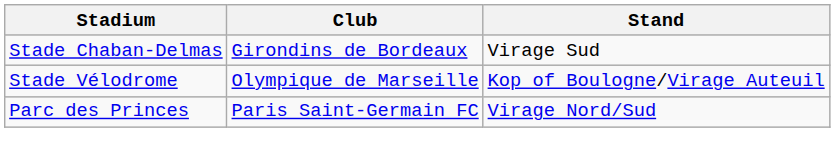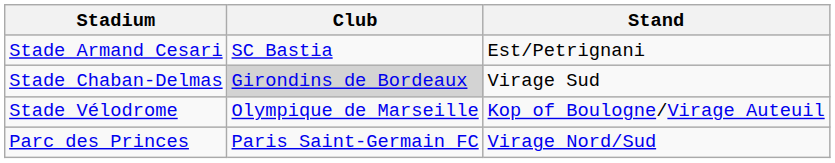 <table class="wikitable">
 <tr>
 <th>Stadium</th>
 <th>Club</th>
 <th>Stand</th>
 </tr>
 <tr>
+<td style="text-align:left;"><a href='#'>Stade Armand Cesari</a></td>
+<td><a href='#'>SC Bastia</a></td>
+<td>Est/Petrignani</td>
+</tr>
+<tr>
 <td style="text-align:left;"><a href='#'>Stade Chaban-Delmas</a></td>
-<td><a href='#'>Girondins de Bordeaux</a></td>
+<td style="background: lightgrey;"><a href='#'>Girondins de Bordeaux</a></td>
 <td>Virage Sud</td>
 </tr>
 <tr>
 <td style="text-align:left;"><a href='#'>Stade Vélodrome</a></td>
 <td><a href='#'>Olympique de Marseille</a></td>
 <td><a href='#'>Kop of Boulogne</a>/<a href='#'>Virage Auteuil</a></td>
 </tr>
 <tr>
 <td style="text-align:left;"><a href='#'>Parc des Princes</a></td>
 <td><a href='#'>Paris Saint-Germain FC</a></td>
 <td><a href='#'>Virage Nord/Sud</a></td>
 </tr>
 </table>
